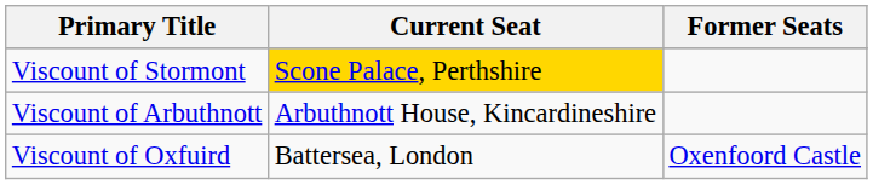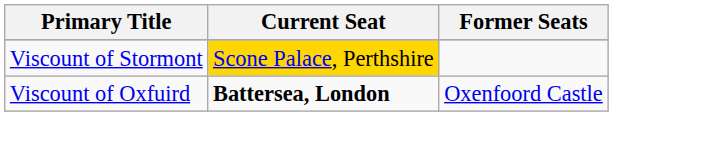 <table class="wikitable" style="text-align:left">
 <tr>
 <th>Primary Title</th>
 <th>Current Seat</th>
 <th>Former Seats</th>
 </tr>
 <tr>
 </tr>
 <tr>
 </tr>
 <tr>
 <td><a href='#'>Viscount of Stormont</a></td>
 <td style="background: gold;"><a href='#'>Scone Palace</a>, Perthshire</td>
 <td></td>
 </tr>
 <tr>
-<td><a href='#'>Viscount of Arbuthnott</a></td>
-<td><a href='#'>Arbuthnott</a> House, Kincardineshire</td>
-<td></td>
-</tr>
-<tr>
 <td><a href='#'>Viscount of Oxfuird</a></td>
-<td>Battersea, London</td>
+<td><strong>Battersea, London</strong></td>
 <td><a href='#'>Oxenfoord Castle</a></td>
 </tr>
 </table>
